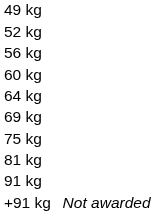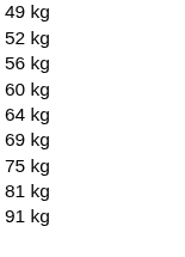 <table>
 <tr>
 <td rowspan=2>49 kg</td>
 <td rowspan=2></td>
 <td rowspan=2></td>
 <td></td>
 </tr>
 <tr>
 <td></td>
 </tr>
 <tr>
 <td rowspan=2>52 kg</td>
 <td rowspan=2></td>
 <td rowspan=2></td>
 <td></td>
 </tr>
 <tr>
 <td></td>
 </tr>
 <tr>
 <td rowspan=2>56 kg</td>
 <td rowspan=2></td>
 <td rowspan=2></td>
 <td></td>
 </tr>
 <tr>
 <td></td>
 </tr>
 <tr>
 <td rowspan=2>60 kg</td>
 <td rowspan=2></td>
 <td rowspan=2></td>
 <td></td>
 </tr>
 <tr>
 <td></td>
 </tr>
 <tr>
 <td rowspan=2>64 kg</td>
 <td rowspan=2></td>
 <td rowspan=2></td>
 <td></td>
 </tr>
 <tr>
 <td></td>
 </tr>
 <tr>
 <td rowspan=2>69 kg</td>
 <td rowspan=2></td>
 <td rowspan=2></td>
 <td></td>
 </tr>
 <tr>
 <td></td>
 </tr>
 <tr>
 <td rowspan=2>75 kg</td>
 <td rowspan=2></td>
 <td rowspan=2></td>
 <td></td>
 </tr>
 <tr>
 <td></td>
 </tr>
 <tr>
 <td rowspan=2>81 kg</td>
 <td rowspan=2></td>
 <td rowspan=2></td>
 <td></td>
 </tr>
 <tr>
 <td></td>
 </tr>
 <tr>
 <td rowspan=2>91 kg</td>
 <td rowspan=2></td>
 <td rowspan=2></td>
 <td></td>
 </tr>
 <tr>
 <td></td>
 </tr>
-<tr>
-<td>+91 kg</td>
-<td></td>
-<td></td>
-<td><em>Not awarded</em></td>
-</tr>
 </table>
